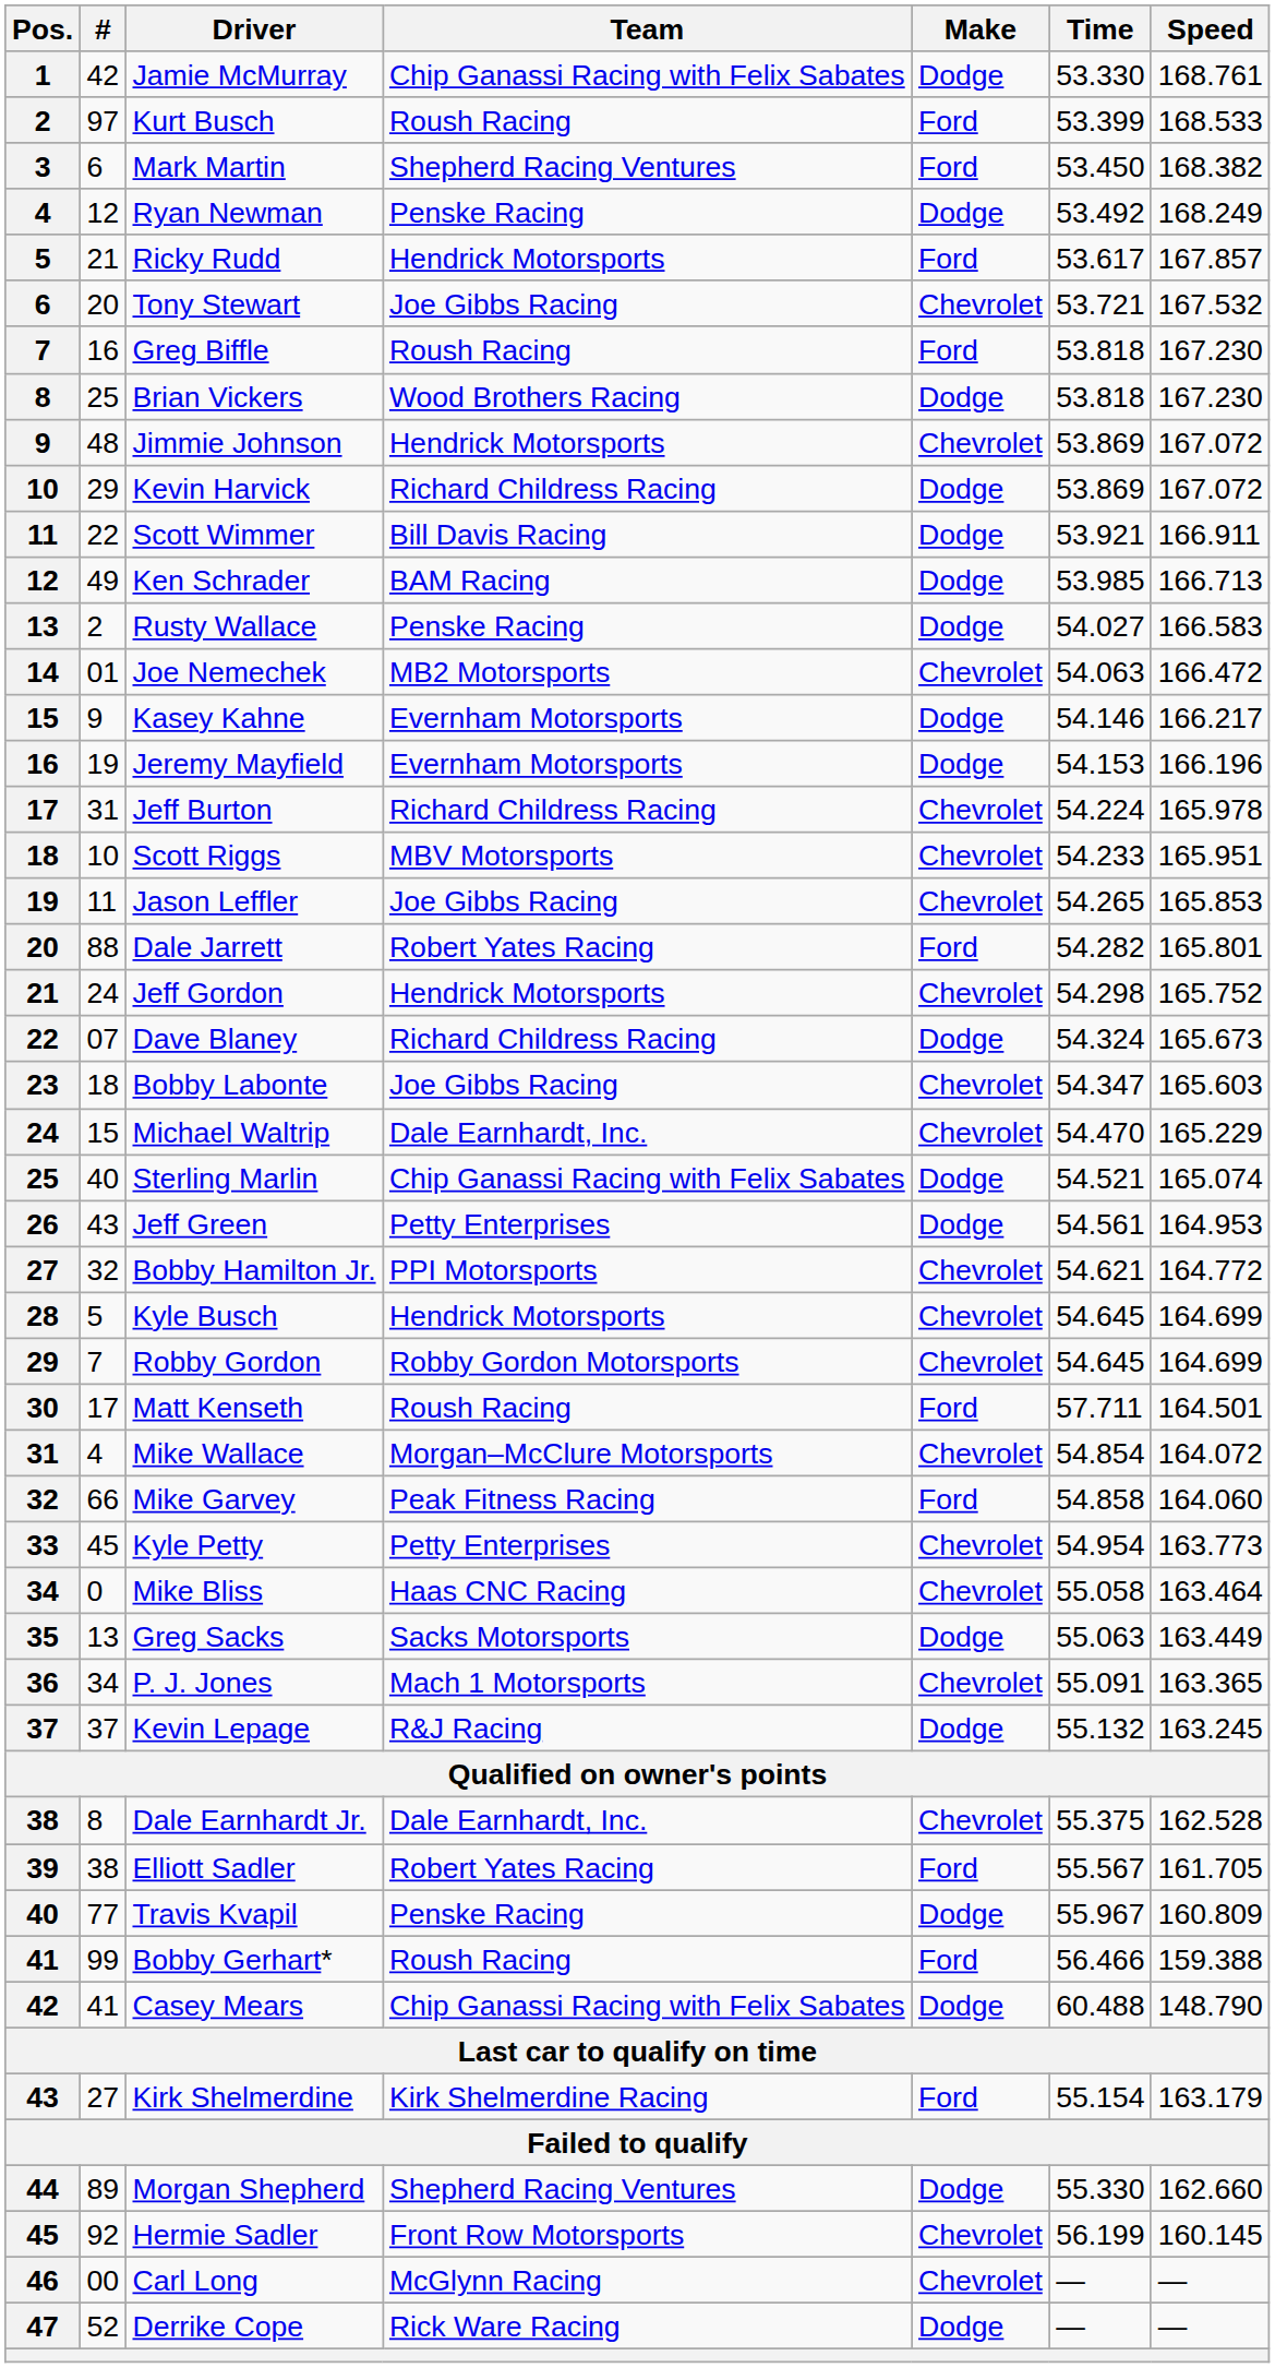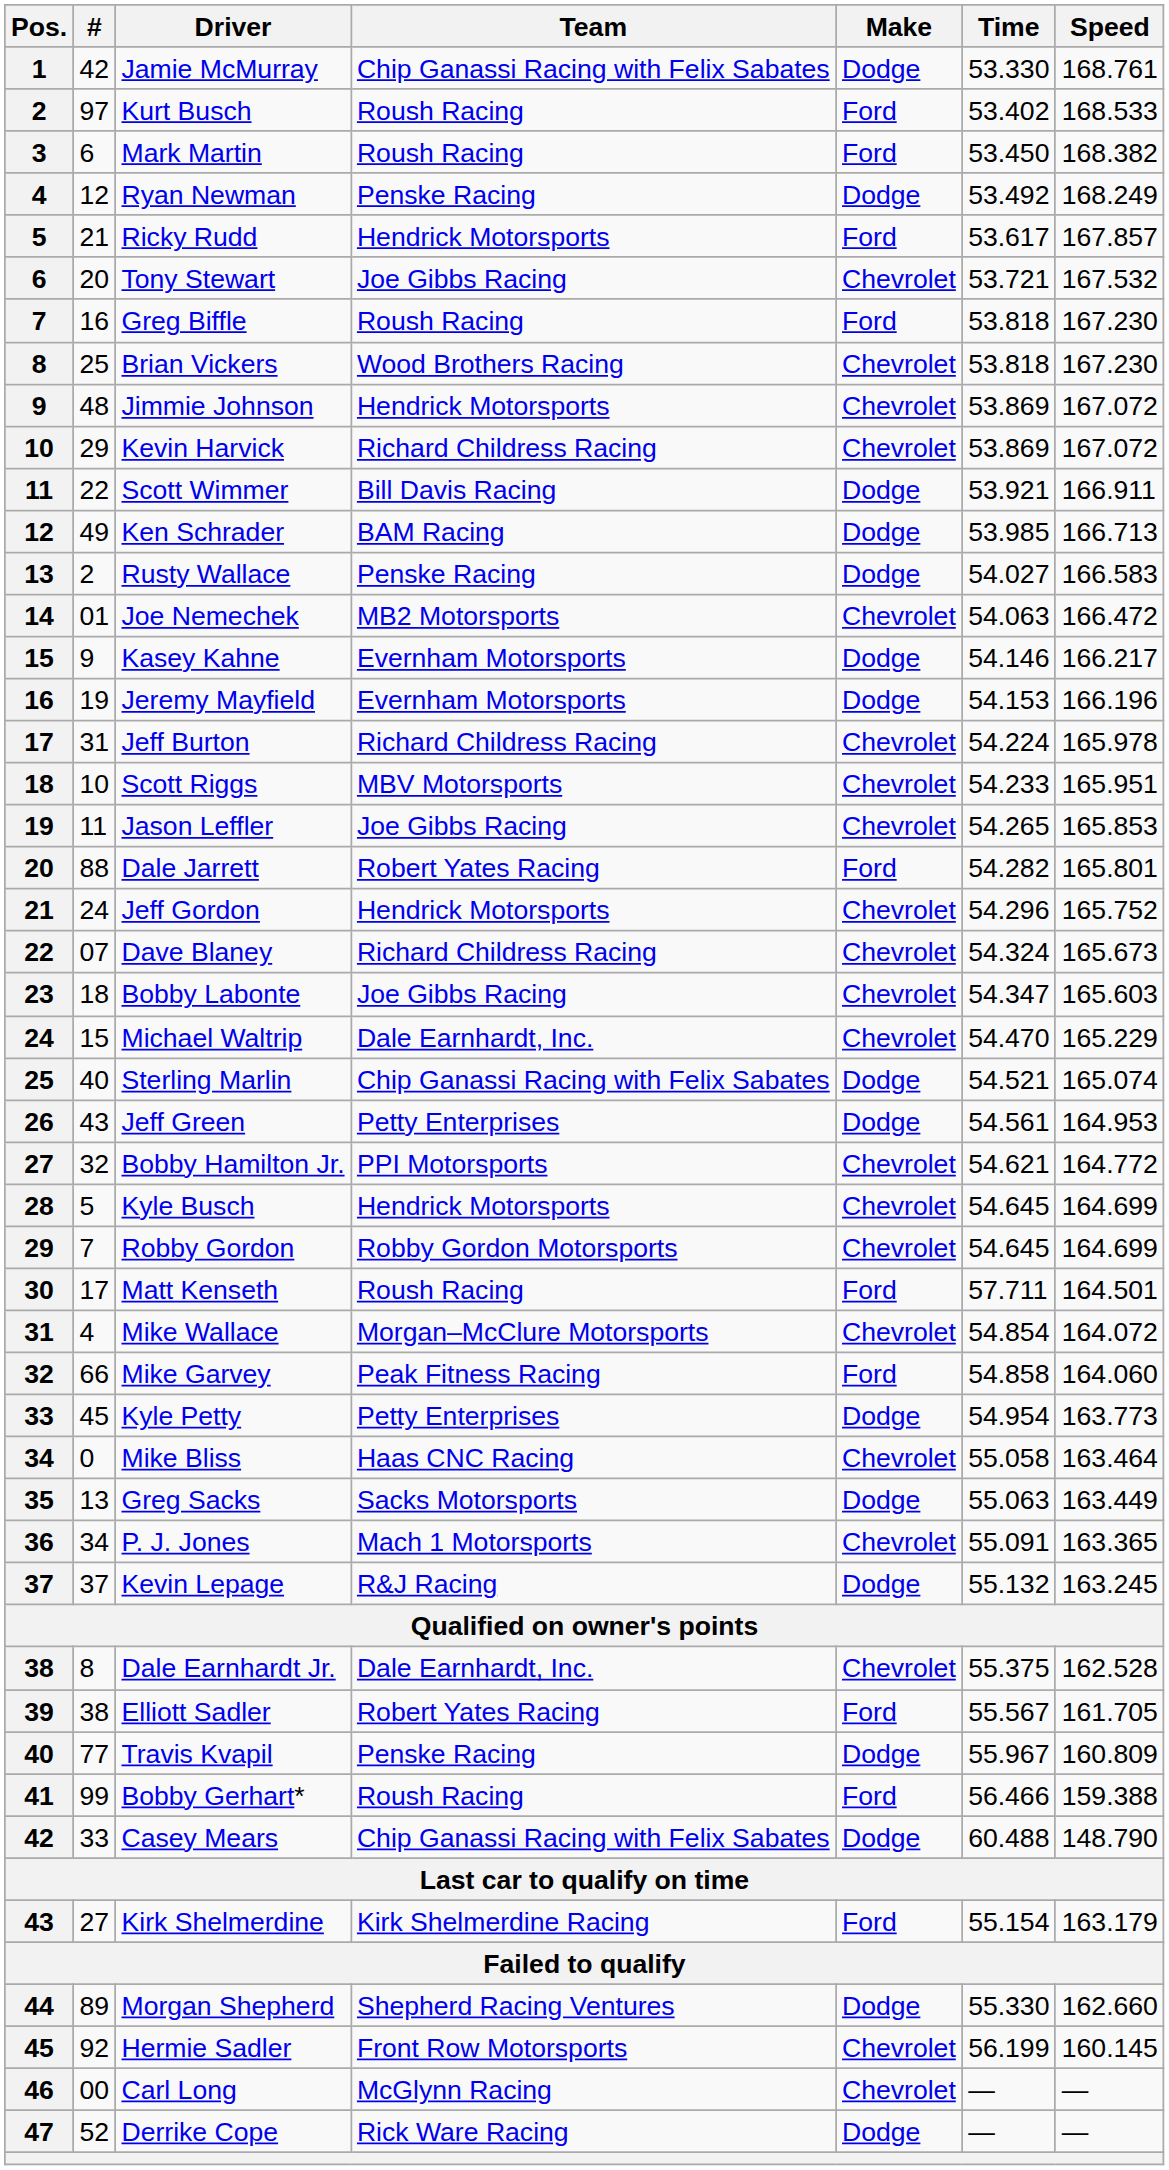 <table class="wikitable" style="font-size:95%">
 <tr>
 <th>Pos.</th>
 <th>#</th>
 <th>Driver</th>
 <th>Team</th>
 <th>Make</th>
 <th>Time</th>
 <th>Speed</th>
 </tr>
 <tr>
 <th>1</th>
 <td>42</td>
 <td><a href='#'>Jamie McMurray</a></td>
 <td><a href='#'>Chip Ganassi Racing with Felix Sabates</a></td>
 <td><a href='#'>Dodge</a></td>
 <td>53.330</td>
 <td>168.761</td>
 </tr>
 <tr>
 <th>2</th>
 <td>97</td>
 <td><a href='#'>Kurt Busch</a></td>
 <td><a href='#'>Roush Racing</a></td>
 <td><a href='#'>Ford</a></td>
-<td>53.399</td>
+<td>53.402</td>
 <td>168.533</td>
 </tr>
 <tr>
 <th>3</th>
 <td>6</td>
 <td><a href='#'>Mark Martin</a></td>
-<td><a href='#'>Shepherd Racing Ventures</a></td>
+<td><a href='#'>Roush Racing</a></td>
 <td><a href='#'>Ford</a></td>
 <td>53.450</td>
 <td>168.382</td>
 </tr>
 <tr>
 <th>4</th>
 <td>12</td>
 <td><a href='#'>Ryan Newman</a></td>
 <td><a href='#'>Penske Racing</a></td>
 <td><a href='#'>Dodge</a></td>
 <td>53.492</td>
 <td>168.249</td>
 </tr>
 <tr>
 <th>5</th>
 <td>21</td>
 <td><a href='#'>Ricky Rudd</a></td>
 <td><a href='#'>Hendrick Motorsports</a></td>
 <td><a href='#'>Ford</a></td>
 <td>53.617</td>
 <td>167.857</td>
 </tr>
 <tr>
 <th>6</th>
 <td>20</td>
 <td><a href='#'>Tony Stewart</a></td>
 <td><a href='#'>Joe Gibbs Racing</a></td>
 <td><a href='#'>Chevrolet</a></td>
 <td>53.721</td>
 <td>167.532</td>
 </tr>
 <tr>
 <th>7</th>
 <td>16</td>
 <td><a href='#'>Greg Biffle</a></td>
 <td><a href='#'>Roush Racing</a></td>
 <td><a href='#'>Ford</a></td>
 <td>53.818</td>
 <td>167.230</td>
 </tr>
 <tr>
 <th>8</th>
 <td>25</td>
 <td><a href='#'>Brian Vickers</a></td>
 <td><a href='#'>Wood Brothers Racing</a></td>
-<td><a href='#'>Dodge</a></td>
+<td><a href='#'>Chevrolet</a></td>
 <td>53.818</td>
 <td>167.230</td>
 </tr>
 <tr>
 <th>9</th>
 <td>48</td>
 <td><a href='#'>Jimmie Johnson</a></td>
 <td><a href='#'>Hendrick Motorsports</a></td>
 <td><a href='#'>Chevrolet</a></td>
 <td>53.869</td>
 <td>167.072</td>
 </tr>
 <tr>
 <th>10</th>
 <td>29</td>
 <td><a href='#'>Kevin Harvick</a></td>
 <td><a href='#'>Richard Childress Racing</a></td>
-<td><a href='#'>Dodge</a></td>
+<td><a href='#'>Chevrolet</a></td>
 <td>53.869</td>
 <td>167.072</td>
 </tr>
 <tr>
 <th>11</th>
 <td>22</td>
 <td><a href='#'>Scott Wimmer</a></td>
 <td><a href='#'>Bill Davis Racing</a></td>
 <td><a href='#'>Dodge</a></td>
 <td>53.921</td>
 <td>166.911</td>
 </tr>
 <tr>
 <th>12</th>
 <td>49</td>
 <td><a href='#'>Ken Schrader</a></td>
 <td><a href='#'>BAM Racing</a></td>
 <td><a href='#'>Dodge</a></td>
 <td>53.985</td>
 <td>166.713</td>
 </tr>
 <tr>
 <th>13</th>
 <td>2</td>
 <td><a href='#'>Rusty Wallace</a></td>
 <td><a href='#'>Penske Racing</a></td>
 <td><a href='#'>Dodge</a></td>
 <td>54.027</td>
 <td>166.583</td>
 </tr>
 <tr>
 <th>14</th>
 <td>01</td>
 <td><a href='#'>Joe Nemechek</a></td>
 <td><a href='#'>MB2 Motorsports</a></td>
 <td><a href='#'>Chevrolet</a></td>
 <td>54.063</td>
 <td>166.472</td>
 </tr>
 <tr>
 <th>15</th>
 <td>9</td>
 <td><a href='#'>Kasey Kahne</a></td>
 <td><a href='#'>Evernham Motorsports</a></td>
 <td><a href='#'>Dodge</a></td>
 <td>54.146</td>
 <td>166.217</td>
 </tr>
 <tr>
 <th>16</th>
 <td>19</td>
 <td><a href='#'>Jeremy Mayfield</a></td>
 <td><a href='#'>Evernham Motorsports</a></td>
 <td><a href='#'>Dodge</a></td>
 <td>54.153</td>
 <td>166.196</td>
 </tr>
 <tr>
 <th>17</th>
 <td>31</td>
 <td><a href='#'>Jeff Burton</a></td>
 <td><a href='#'>Richard Childress Racing</a></td>
 <td><a href='#'>Chevrolet</a></td>
 <td>54.224</td>
 <td>165.978</td>
 </tr>
 <tr>
 <th>18</th>
 <td>10</td>
 <td><a href='#'>Scott Riggs</a></td>
 <td><a href='#'>MBV Motorsports</a></td>
 <td><a href='#'>Chevrolet</a></td>
 <td>54.233</td>
 <td>165.951</td>
 </tr>
 <tr>
 <th>19</th>
 <td>11</td>
 <td><a href='#'>Jason Leffler</a></td>
 <td><a href='#'>Joe Gibbs Racing</a></td>
 <td><a href='#'>Chevrolet</a></td>
 <td>54.265</td>
 <td>165.853</td>
 </tr>
 <tr>
 <th>20</th>
 <td>88</td>
 <td><a href='#'>Dale Jarrett</a></td>
 <td><a href='#'>Robert Yates Racing</a></td>
 <td><a href='#'>Ford</a></td>
 <td>54.282</td>
 <td>165.801</td>
 </tr>
 <tr>
 <th>21</th>
 <td>24</td>
 <td><a href='#'>Jeff Gordon</a></td>
 <td><a href='#'>Hendrick Motorsports</a></td>
 <td><a href='#'>Chevrolet</a></td>
-<td>54.298</td>
+<td>54.296</td>
 <td>165.752</td>
 </tr>
 <tr>
 <th>22</th>
 <td>07</td>
 <td><a href='#'>Dave Blaney</a></td>
 <td><a href='#'>Richard Childress Racing</a></td>
-<td><a href='#'>Dodge</a></td>
+<td><a href='#'>Chevrolet</a></td>
 <td>54.324</td>
 <td>165.673</td>
 </tr>
 <tr>
 <th>23</th>
 <td>18</td>
 <td><a href='#'>Bobby Labonte</a></td>
 <td><a href='#'>Joe Gibbs Racing</a></td>
 <td><a href='#'>Chevrolet</a></td>
 <td>54.347</td>
 <td>165.603</td>
 </tr>
 <tr>
 <th>24</th>
 <td>15</td>
 <td><a href='#'>Michael Waltrip</a></td>
 <td><a href='#'>Dale Earnhardt, Inc.</a></td>
 <td><a href='#'>Chevrolet</a></td>
 <td>54.470</td>
 <td>165.229</td>
 </tr>
 <tr>
 <th>25</th>
 <td>40</td>
 <td><a href='#'>Sterling Marlin</a></td>
 <td><a href='#'>Chip Ganassi Racing with Felix Sabates</a></td>
 <td><a href='#'>Dodge</a></td>
 <td>54.521</td>
 <td>165.074</td>
 </tr>
 <tr>
 <th>26</th>
 <td>43</td>
 <td><a href='#'>Jeff Green</a></td>
 <td><a href='#'>Petty Enterprises</a></td>
 <td><a href='#'>Dodge</a></td>
 <td>54.561</td>
 <td>164.953</td>
 </tr>
 <tr>
 <th>27</th>
 <td>32</td>
 <td><a href='#'>Bobby Hamilton Jr.</a></td>
 <td><a href='#'>PPI Motorsports</a></td>
 <td><a href='#'>Chevrolet</a></td>
 <td>54.621</td>
 <td>164.772</td>
 </tr>
 <tr>
 <th>28</th>
 <td>5</td>
 <td><a href='#'>Kyle Busch</a></td>
 <td><a href='#'>Hendrick Motorsports</a></td>
 <td><a href='#'>Chevrolet</a></td>
 <td>54.645</td>
 <td>164.699</td>
 </tr>
 <tr>
 <th>29</th>
 <td>7</td>
 <td><a href='#'>Robby Gordon</a></td>
 <td><a href='#'>Robby Gordon Motorsports</a></td>
 <td><a href='#'>Chevrolet</a></td>
 <td>54.645</td>
 <td>164.699</td>
 </tr>
 <tr>
 <th>30</th>
 <td>17</td>
 <td><a href='#'>Matt Kenseth</a></td>
 <td><a href='#'>Roush Racing</a></td>
 <td><a href='#'>Ford</a></td>
 <td>57.711</td>
 <td>164.501</td>
 </tr>
 <tr>
 <th>31</th>
 <td>4</td>
 <td><a href='#'>Mike Wallace</a></td>
 <td><a href='#'>Morgan–McClure Motorsports</a></td>
 <td><a href='#'>Chevrolet</a></td>
 <td>54.854</td>
 <td>164.072</td>
 </tr>
 <tr>
 <th>32</th>
 <td>66</td>
 <td><a href='#'>Mike Garvey</a></td>
 <td><a href='#'>Peak Fitness Racing</a></td>
 <td><a href='#'>Ford</a></td>
 <td>54.858</td>
 <td>164.060</td>
 </tr>
 <tr>
 <th>33</th>
 <td>45</td>
 <td><a href='#'>Kyle Petty</a></td>
 <td><a href='#'>Petty Enterprises</a></td>
-<td><a href='#'>Chevrolet</a></td>
+<td><a href='#'>Dodge</a></td>
 <td>54.954</td>
 <td>163.773</td>
 </tr>
 <tr>
 <th>34</th>
 <td>0</td>
 <td><a href='#'>Mike Bliss</a></td>
 <td><a href='#'>Haas CNC Racing</a></td>
 <td><a href='#'>Chevrolet</a></td>
 <td>55.058</td>
 <td>163.464</td>
 </tr>
 <tr>
 <th>35</th>
 <td>13</td>
 <td><a href='#'>Greg Sacks</a></td>
 <td><a href='#'>Sacks Motorsports</a></td>
 <td><a href='#'>Dodge</a></td>
 <td>55.063</td>
 <td>163.449</td>
 </tr>
 <tr>
 <th>36</th>
 <td>34</td>
 <td><a href='#'>P. J. Jones</a></td>
 <td><a href='#'>Mach 1 Motorsports</a></td>
 <td><a href='#'>Chevrolet</a></td>
 <td>55.091</td>
 <td>163.365</td>
 </tr>
 <tr>
 <th>37</th>
 <td>37</td>
 <td><a href='#'>Kevin Lepage</a></td>
 <td><a href='#'>R&J Racing</a></td>
 <td><a href='#'>Dodge</a></td>
 <td>55.132</td>
 <td>163.245</td>
 </tr>
 <tr>
 <th colspan="7">Qualified on owner's points</th>
 </tr>
 <tr>
 <th>38</th>
 <td>8</td>
 <td><a href='#'>Dale Earnhardt Jr.</a></td>
 <td><a href='#'>Dale Earnhardt, Inc.</a></td>
 <td><a href='#'>Chevrolet</a></td>
 <td>55.375</td>
 <td>162.528</td>
 </tr>
 <tr>
 <th>39</th>
 <td>38</td>
 <td><a href='#'>Elliott Sadler</a></td>
 <td><a href='#'>Robert Yates Racing</a></td>
 <td><a href='#'>Ford</a></td>
 <td>55.567</td>
 <td>161.705</td>
 </tr>
 <tr>
 <th>40</th>
 <td>77</td>
 <td><a href='#'>Travis Kvapil</a></td>
 <td><a href='#'>Penske Racing</a></td>
 <td><a href='#'>Dodge</a></td>
 <td>55.967</td>
 <td>160.809</td>
 </tr>
 <tr>
 <th>41</th>
 <td>99</td>
 <td><a href='#'>Bobby Gerhart</a>*</td>
 <td><a href='#'>Roush Racing</a></td>
 <td><a href='#'>Ford</a></td>
 <td>56.466</td>
 <td>159.388</td>
 </tr>
 <tr>
 <th>42</th>
-<td>41</td>
+<td>33</td>
 <td><a href='#'>Casey Mears</a></td>
 <td><a href='#'>Chip Ganassi Racing with Felix Sabates</a></td>
 <td><a href='#'>Dodge</a></td>
 <td>60.488</td>
 <td>148.790</td>
 </tr>
 <tr>
 <th colspan="7">Last car to qualify on time</th>
 </tr>
 <tr>
 <th>43</th>
 <td>27</td>
 <td><a href='#'>Kirk Shelmerdine</a></td>
 <td><a href='#'>Kirk Shelmerdine Racing</a></td>
 <td><a href='#'>Ford</a></td>
 <td>55.154</td>
 <td>163.179</td>
 </tr>
 <tr>
 <th colspan="7">Failed to qualify</th>
 </tr>
 <tr>
 <th>44</th>
 <td>89</td>
 <td><a href='#'>Morgan Shepherd</a></td>
 <td><a href='#'>Shepherd Racing Ventures</a></td>
 <td><a href='#'>Dodge</a></td>
 <td>55.330</td>
 <td>162.660</td>
 </tr>
 <tr>
 <th>45</th>
 <td>92</td>
 <td><a href='#'>Hermie Sadler</a></td>
 <td><a href='#'>Front Row Motorsports</a></td>
 <td><a href='#'>Chevrolet</a></td>
 <td>56.199</td>
 <td>160.145</td>
 </tr>
 <tr>
 <th>46</th>
 <td>00</td>
 <td><a href='#'>Carl Long</a></td>
 <td><a href='#'>McGlynn Racing</a></td>
 <td><a href='#'>Chevrolet</a></td>
 <td>—</td>
 <td>—</td>
 </tr>
 <tr>
 <th>47</th>
 <td>52</td>
 <td><a href='#'>Derrike Cope</a></td>
 <td><a href='#'>Rick Ware Racing</a></td>
 <td><a href='#'>Dodge</a></td>
 <td>—</td>
 <td>—</td>
 </tr>
 <tr>
 <th colspan="7"></th>
 </tr>
 </table>
